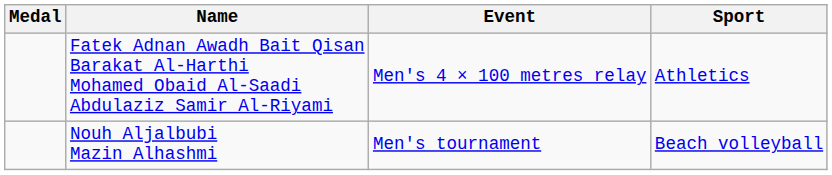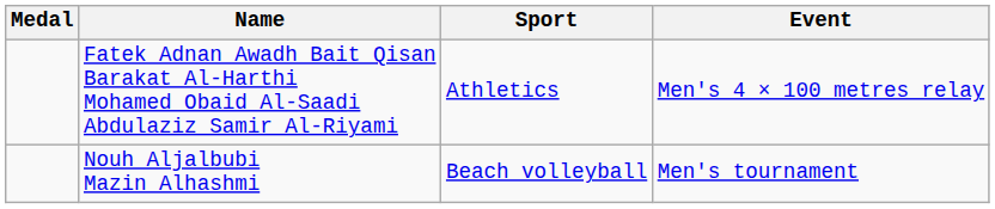 <table class="wikitable sortable" style="font-size: 95%;">
 <tr>
 <th>Medal</th>
 <th>Name</th>
+<th>Sport</th>
 <th>Event</th>
-<th>Sport</th>
 </tr>
 <tr>
 <td></td>
 <td><a href='#'>Fatek Adnan Awadh Bait Qisan</a><br><a href='#'>Barakat Al-Harthi</a><br><a href='#'>Mohamed Obaid Al-Saadi</a><br><a href='#'>Abdulaziz Samir Al-Riyami</a></td>
+<td><a href='#'>Athletics</a></td>
 <td><a href='#'>Men's 4 × 100 metres relay</a></td>
-<td><a href='#'>Athletics</a></td>
 </tr>
 <tr>
 <td></td>
 <td><a href='#'>Nouh Aljalbubi</a><br><a href='#'>Mazin Alhashmi</a></td>
+<td><a href='#'>Beach volleyball</a></td>
 <td><a href='#'>Men's tournament</a></td>
-<td><a href='#'>Beach volleyball</a></td>
 </tr>
 </table>
